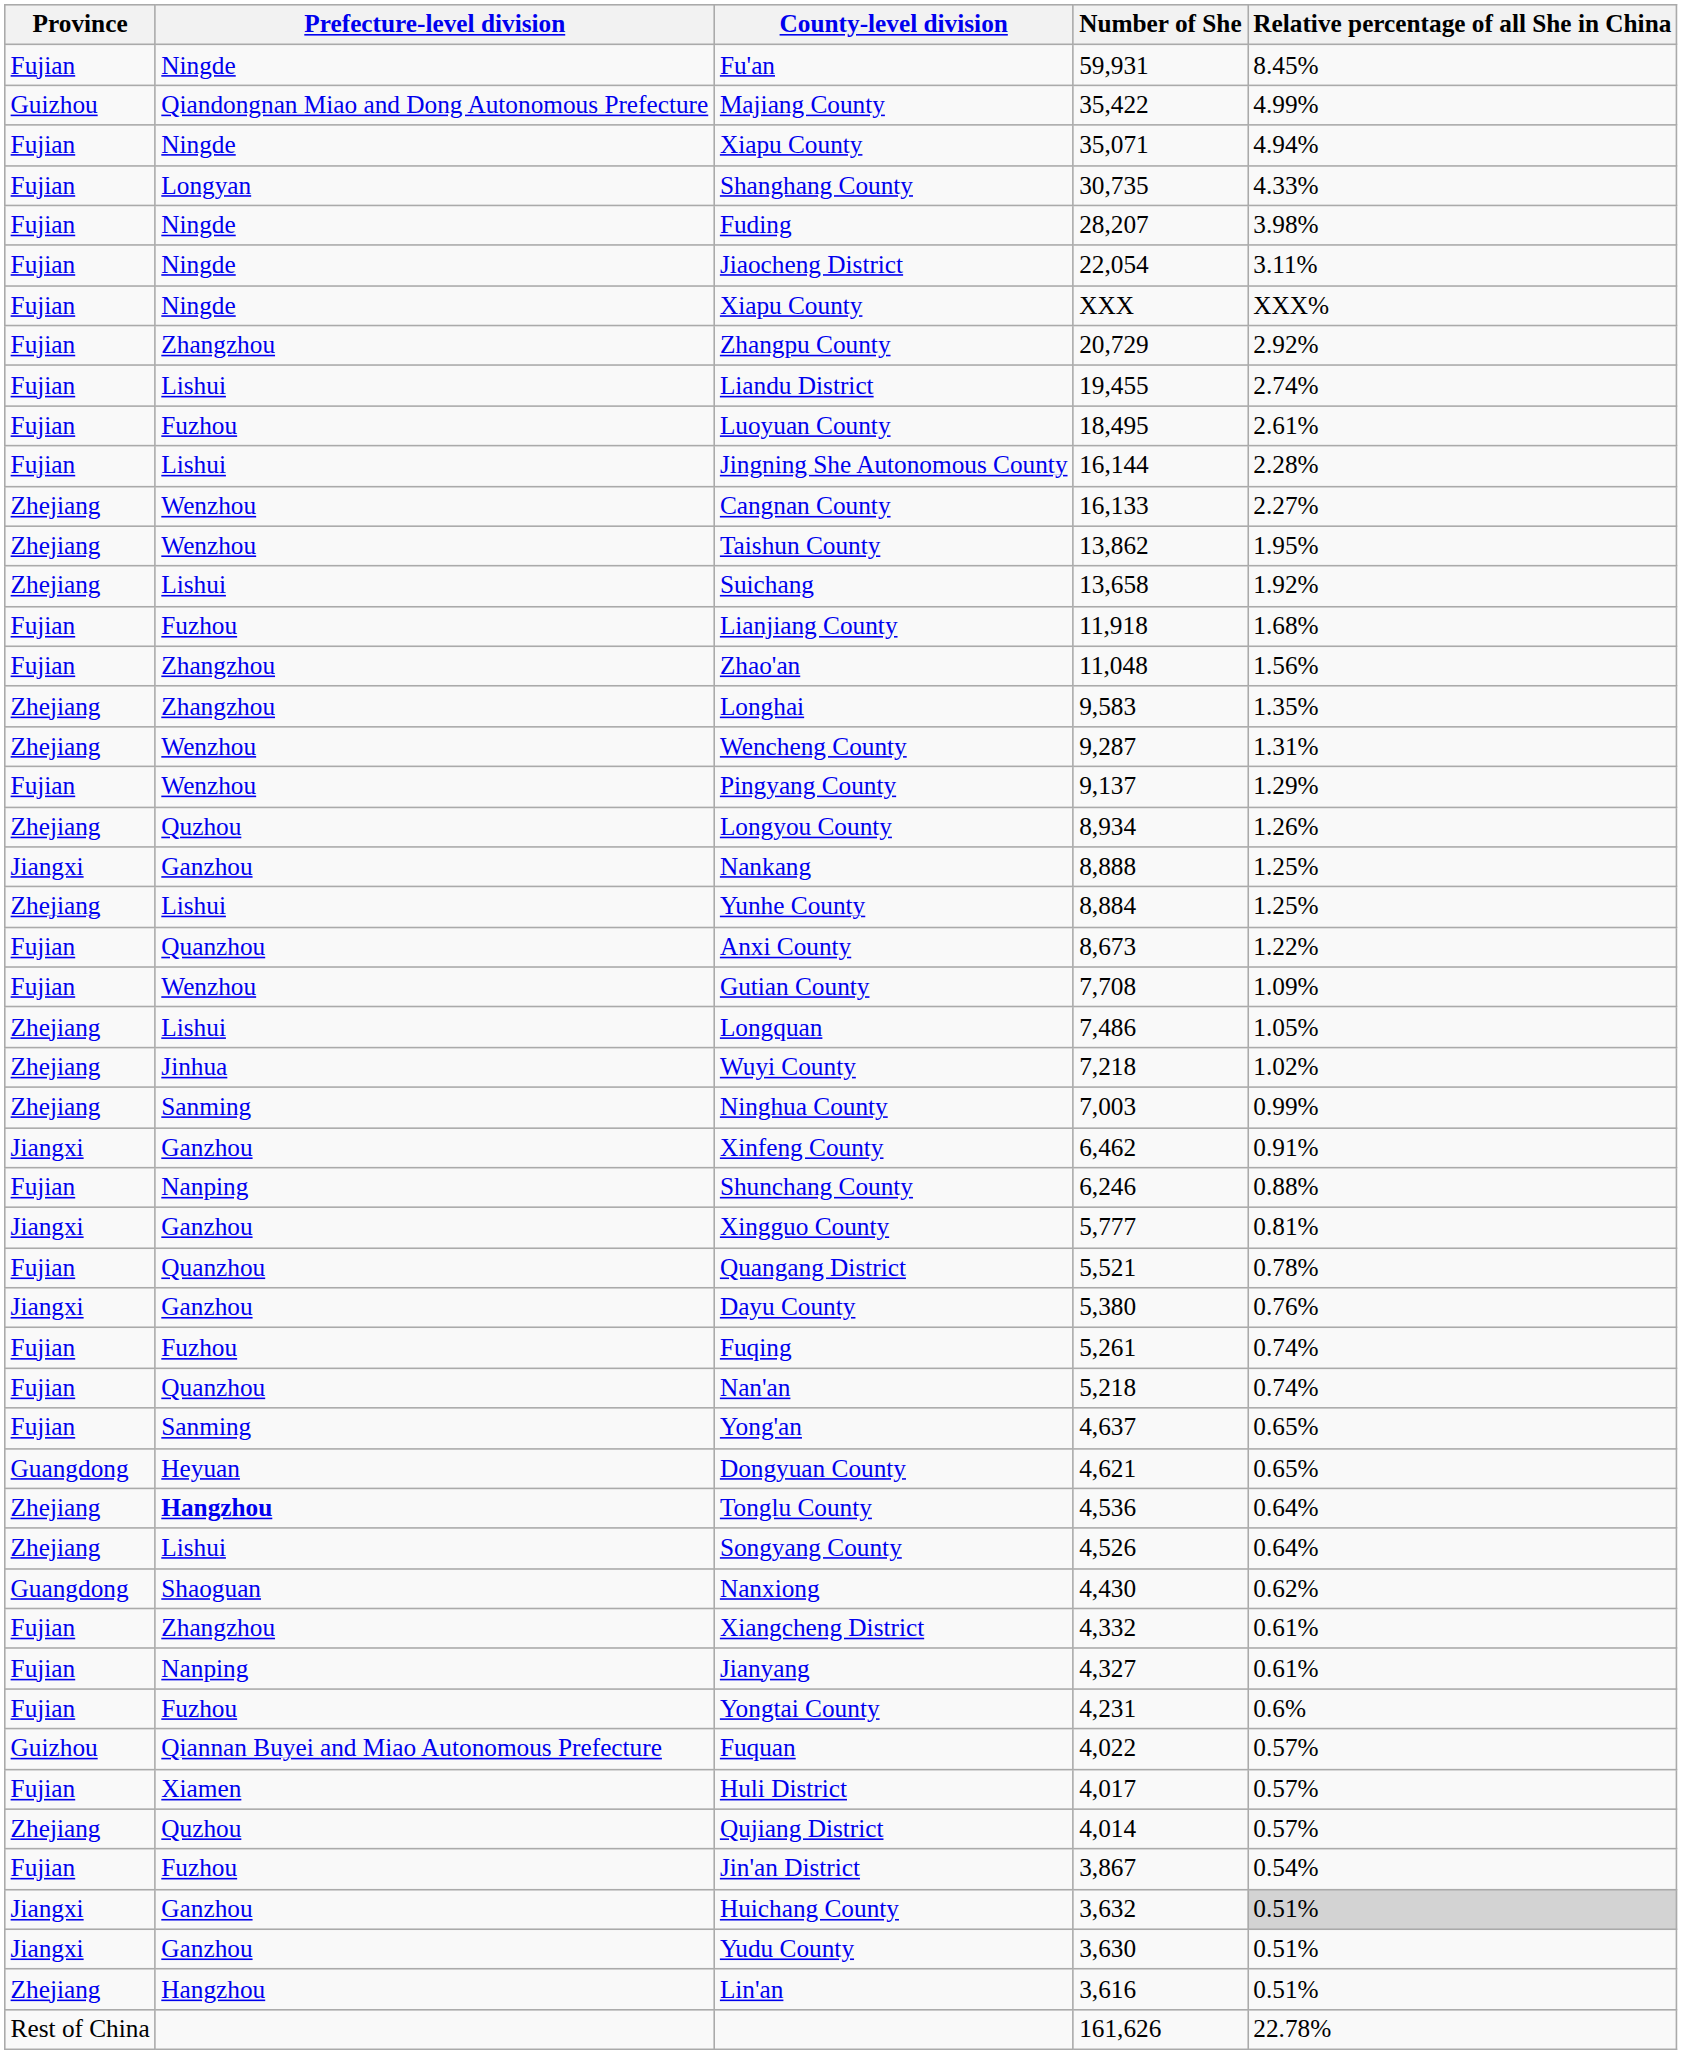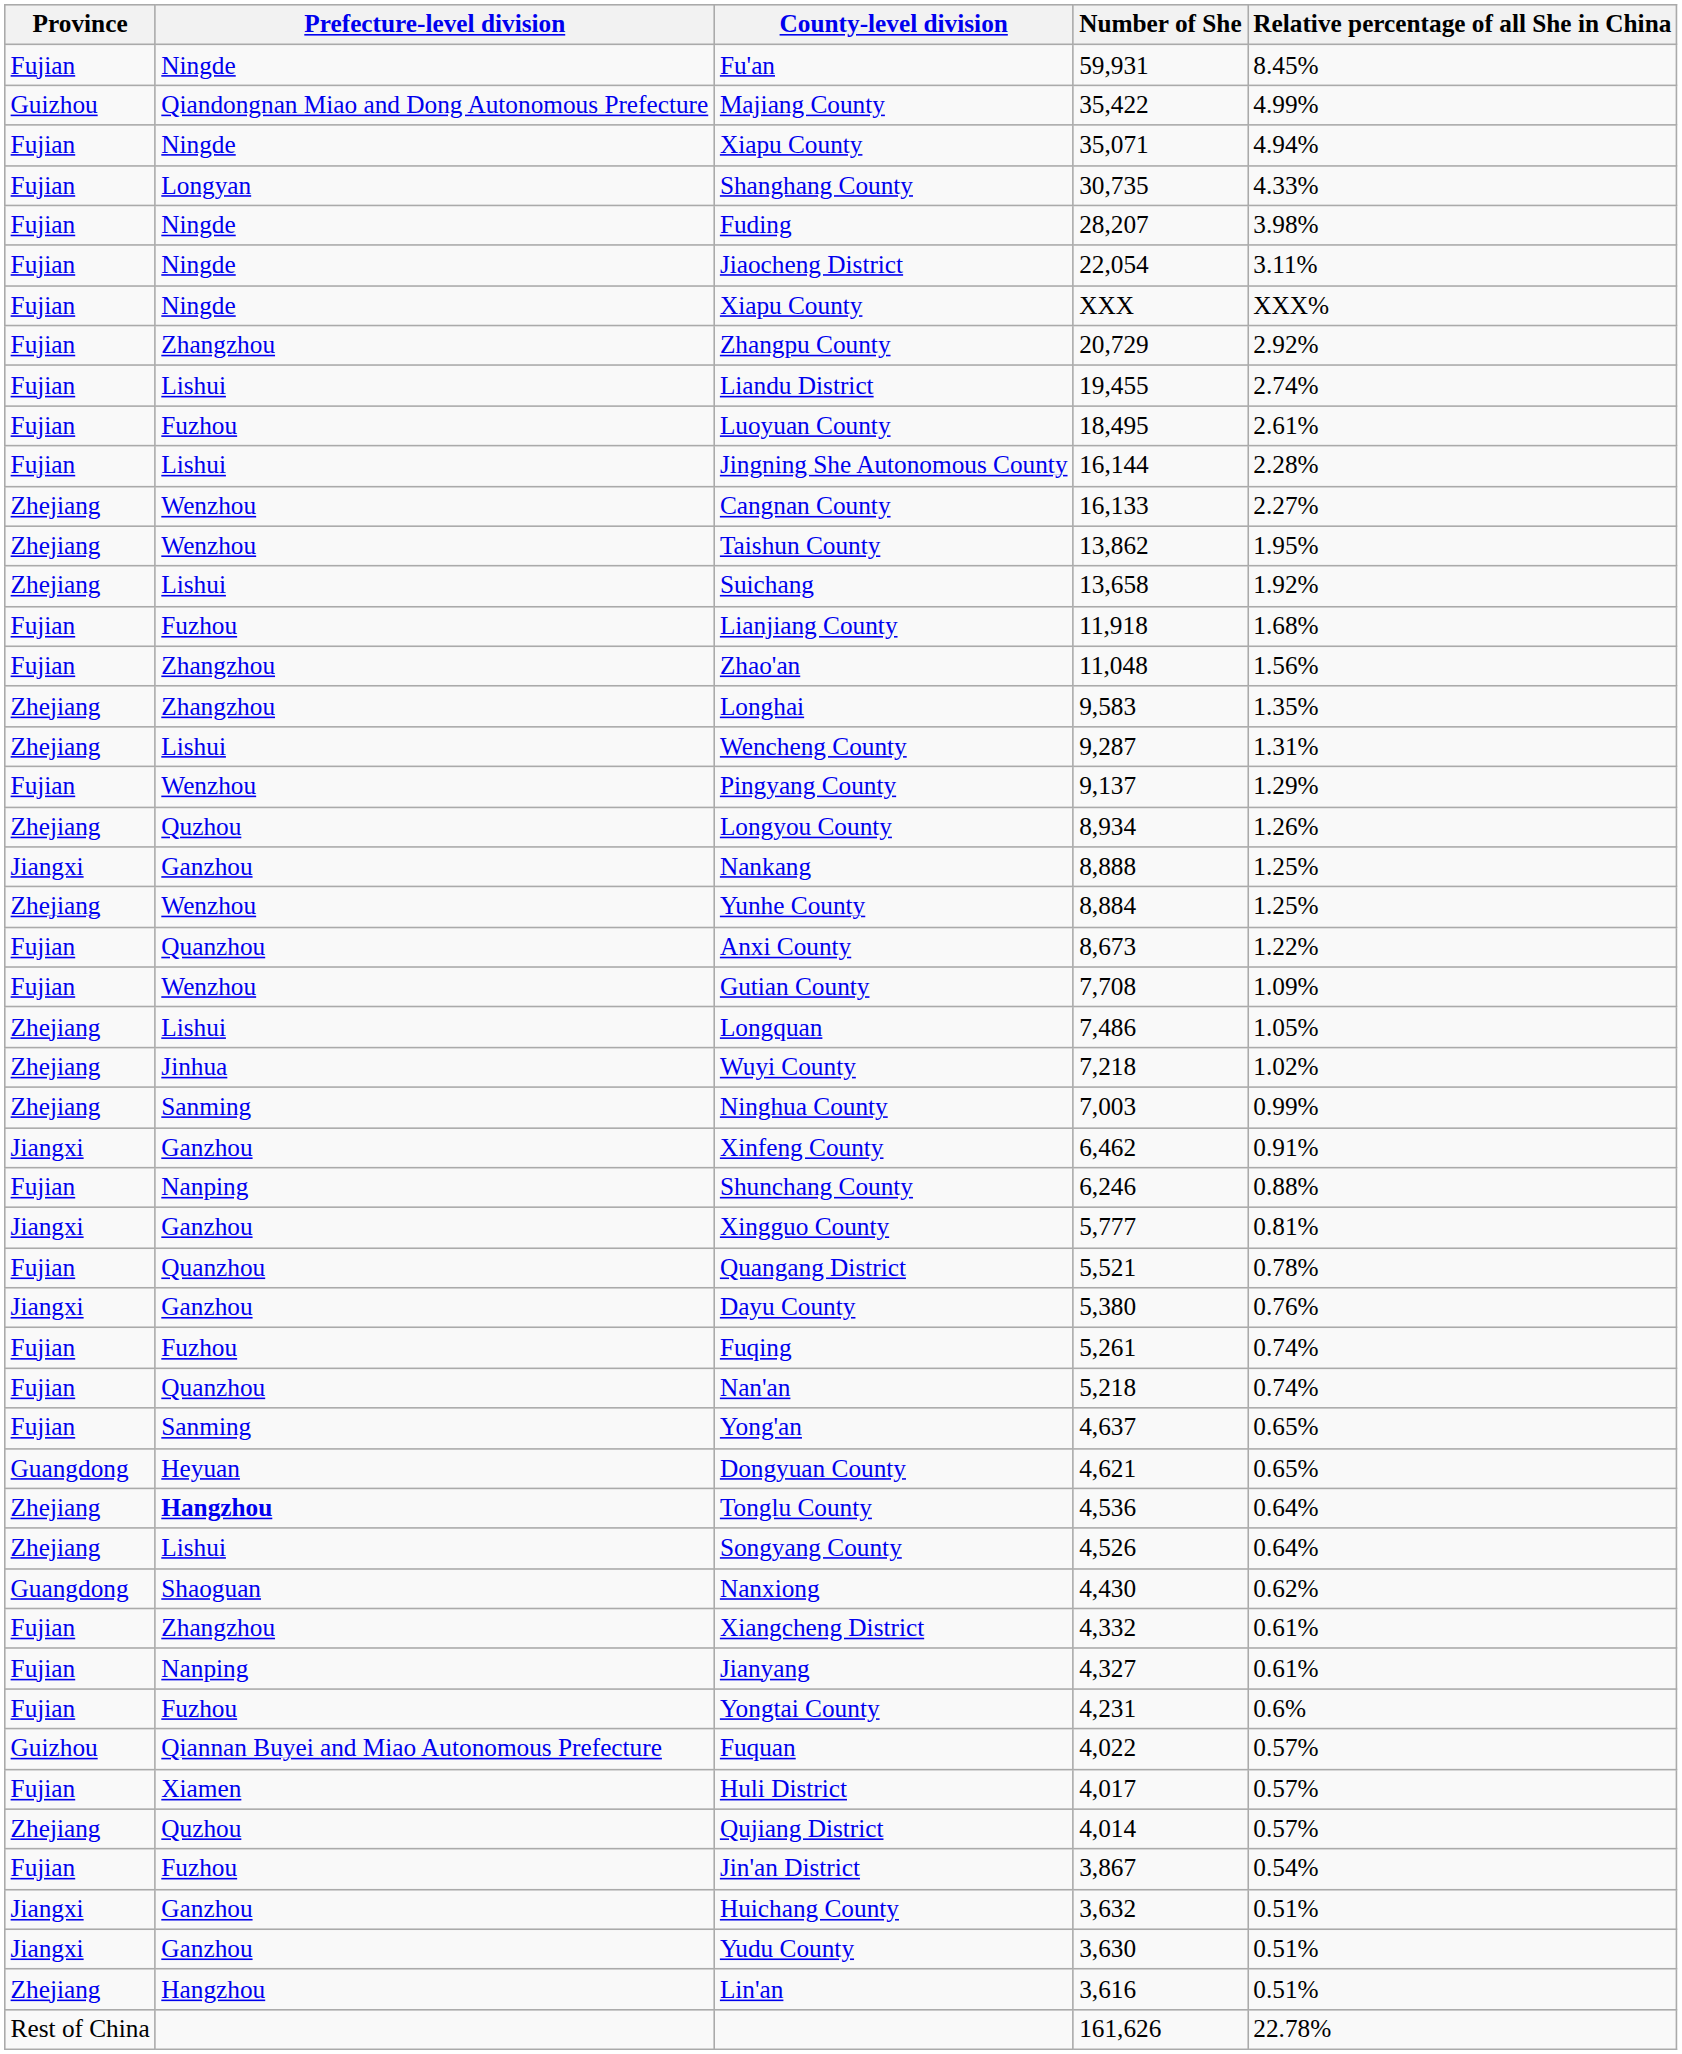 <table class="wikitable">
 <tr>
 <th>Province</th>
 <th><a href='#'>Prefecture-level division</a></th>
 <th><a href='#'>County-level division</a></th>
 <th>Number of She</th>
 <th>Relative percentage of all She in China</th>
 </tr>
 <tr>
 <td><a href='#'>Fujian</a></td>
 <td><a href='#'>Ningde</a></td>
 <td><a href='#'>Fu'an</a></td>
 <td>59,931</td>
 <td>8.45%</td>
 </tr>
 <tr>
 <td><a href='#'>Guizhou</a></td>
 <td><a href='#'>Qiandongnan Miao and Dong Autonomous Prefecture</a></td>
 <td><a href='#'>Majiang County</a></td>
 <td>35,422</td>
 <td>4.99%</td>
 </tr>
 <tr>
 <td><a href='#'>Fujian</a></td>
 <td><a href='#'>Ningde</a></td>
 <td><a href='#'>Xiapu County</a></td>
 <td>35,071</td>
 <td>4.94%</td>
 </tr>
 <tr>
 <td><a href='#'>Fujian</a></td>
 <td><a href='#'>Longyan</a></td>
 <td><a href='#'>Shanghang County</a></td>
 <td>30,735</td>
 <td>4.33%</td>
 </tr>
 <tr>
 <td><a href='#'>Fujian</a></td>
 <td><a href='#'>Ningde</a></td>
 <td><a href='#'>Fuding</a></td>
 <td>28,207</td>
 <td>3.98%</td>
 </tr>
 <tr>
 <td><a href='#'>Fujian</a></td>
 <td><a href='#'>Ningde</a></td>
 <td><a href='#'>Jiaocheng District</a></td>
 <td>22,054</td>
 <td>3.11%</td>
 </tr>
 <tr>
 <td><a href='#'>Fujian</a></td>
 <td><a href='#'>Ningde</a></td>
 <td><a href='#'>Xiapu County</a></td>
 <td>XXX</td>
 <td>XXX%</td>
 </tr>
 <tr>
 <td><a href='#'>Fujian</a></td>
 <td><a href='#'>Zhangzhou</a></td>
 <td><a href='#'>Zhangpu County</a></td>
 <td>20,729</td>
 <td>2.92%</td>
 </tr>
 <tr>
 <td><a href='#'>Fujian</a></td>
 <td><a href='#'>Lishui</a></td>
 <td><a href='#'>Liandu District</a></td>
 <td>19,455</td>
 <td>2.74%</td>
 </tr>
 <tr>
 <td><a href='#'>Fujian</a></td>
 <td><a href='#'>Fuzhou</a></td>
 <td><a href='#'>Luoyuan County</a></td>
 <td>18,495</td>
 <td>2.61%</td>
 </tr>
 <tr>
 <td><a href='#'>Fujian</a></td>
 <td><a href='#'>Lishui</a></td>
 <td><a href='#'>Jingning She Autonomous County</a></td>
 <td>16,144</td>
 <td>2.28%</td>
 </tr>
 <tr>
 <td><a href='#'>Zhejiang</a></td>
 <td><a href='#'>Wenzhou</a></td>
 <td><a href='#'>Cangnan County</a></td>
 <td>16,133</td>
 <td>2.27%</td>
 </tr>
 <tr>
 <td><a href='#'>Zhejiang</a></td>
 <td><a href='#'>Wenzhou</a></td>
 <td><a href='#'>Taishun County</a></td>
 <td>13,862</td>
 <td>1.95%</td>
 </tr>
 <tr>
 <td><a href='#'>Zhejiang</a></td>
 <td><a href='#'>Lishui</a></td>
 <td><a href='#'>Suichang</a></td>
 <td>13,658</td>
 <td>1.92%</td>
 </tr>
 <tr>
 <td><a href='#'>Fujian</a></td>
 <td><a href='#'>Fuzhou</a></td>
 <td><a href='#'>Lianjiang County</a></td>
 <td>11,918</td>
 <td>1.68%</td>
 </tr>
 <tr>
 <td><a href='#'>Fujian</a></td>
 <td><a href='#'>Zhangzhou</a></td>
 <td><a href='#'>Zhao'an</a></td>
 <td>11,048</td>
 <td>1.56%</td>
 </tr>
 <tr>
 <td><a href='#'>Zhejiang</a></td>
 <td><a href='#'>Zhangzhou</a></td>
 <td><a href='#'>Longhai</a></td>
 <td>9,583</td>
 <td>1.35%</td>
 </tr>
 <tr>
 <td><a href='#'>Zhejiang</a></td>
-<td><a href='#'>Wenzhou</a></td>
+<td><a href='#'>Lishui</a></td>
 <td><a href='#'>Wencheng County</a></td>
 <td>9,287</td>
 <td>1.31%</td>
 </tr>
 <tr>
 <td><a href='#'>Fujian</a></td>
 <td><a href='#'>Wenzhou</a></td>
 <td><a href='#'>Pingyang County</a></td>
 <td>9,137</td>
 <td>1.29%</td>
 </tr>
 <tr>
 <td><a href='#'>Zhejiang</a></td>
 <td><a href='#'>Quzhou</a></td>
 <td><a href='#'>Longyou County</a></td>
 <td>8,934</td>
 <td>1.26%</td>
 </tr>
 <tr>
 <td><a href='#'>Jiangxi</a></td>
 <td><a href='#'>Ganzhou</a></td>
 <td><a href='#'>Nankang</a></td>
 <td>8,888</td>
 <td>1.25%</td>
 </tr>
 <tr>
 <td><a href='#'>Zhejiang</a></td>
-<td><a href='#'>Lishui</a></td>
+<td><a href='#'>Wenzhou</a></td>
 <td><a href='#'>Yunhe County</a></td>
 <td>8,884</td>
 <td>1.25%</td>
 </tr>
 <tr>
 <td><a href='#'>Fujian</a></td>
 <td><a href='#'>Quanzhou</a></td>
 <td><a href='#'>Anxi County</a></td>
 <td>8,673</td>
 <td>1.22%</td>
 </tr>
 <tr>
 <td><a href='#'>Fujian</a></td>
 <td><a href='#'>Wenzhou</a></td>
 <td><a href='#'>Gutian County</a></td>
 <td>7,708</td>
 <td>1.09%</td>
 </tr>
 <tr>
 <td><a href='#'>Zhejiang</a></td>
 <td><a href='#'>Lishui</a></td>
 <td><a href='#'>Longquan</a></td>
 <td>7,486</td>
 <td>1.05%</td>
 </tr>
 <tr>
 <td><a href='#'>Zhejiang</a></td>
 <td><a href='#'>Jinhua</a></td>
 <td><a href='#'>Wuyi County</a></td>
 <td>7,218</td>
 <td>1.02%</td>
 </tr>
 <tr>
 <td><a href='#'>Zhejiang</a></td>
 <td><a href='#'>Sanming</a></td>
 <td><a href='#'>Ninghua County</a></td>
 <td>7,003</td>
 <td>0.99%</td>
 </tr>
 <tr>
 <td><a href='#'>Jiangxi</a></td>
 <td><a href='#'>Ganzhou</a></td>
 <td><a href='#'>Xinfeng County</a></td>
 <td>6,462</td>
 <td>0.91%</td>
 </tr>
 <tr>
 <td><a href='#'>Fujian</a></td>
 <td><a href='#'>Nanping</a></td>
 <td><a href='#'>Shunchang County</a></td>
 <td>6,246</td>
 <td>0.88%</td>
 </tr>
 <tr>
 <td><a href='#'>Jiangxi</a></td>
 <td><a href='#'>Ganzhou</a></td>
 <td><a href='#'>Xingguo County</a></td>
 <td>5,777</td>
 <td>0.81%</td>
 </tr>
 <tr>
 <td><a href='#'>Fujian</a></td>
 <td><a href='#'>Quanzhou</a></td>
 <td><a href='#'>Quangang District</a></td>
 <td>5,521</td>
 <td>0.78%</td>
 </tr>
 <tr>
 <td><a href='#'>Jiangxi</a></td>
 <td><a href='#'>Ganzhou</a></td>
 <td><a href='#'>Dayu County</a></td>
 <td>5,380</td>
 <td>0.76%</td>
 </tr>
 <tr>
 <td><a href='#'>Fujian</a></td>
 <td><a href='#'>Fuzhou</a></td>
 <td><a href='#'>Fuqing</a></td>
 <td>5,261</td>
 <td>0.74%</td>
 </tr>
 <tr>
 <td><a href='#'>Fujian</a></td>
 <td><a href='#'>Quanzhou</a></td>
 <td><a href='#'>Nan'an</a></td>
 <td>5,218</td>
 <td>0.74%</td>
 </tr>
 <tr>
 <td><a href='#'>Fujian</a></td>
 <td><a href='#'>Sanming</a></td>
 <td><a href='#'>Yong'an</a></td>
 <td>4,637</td>
 <td>0.65%</td>
 </tr>
 <tr>
 <td><a href='#'>Guangdong</a></td>
 <td><a href='#'>Heyuan</a></td>
 <td><a href='#'>Dongyuan County</a></td>
 <td>4,621</td>
 <td>0.65%</td>
 </tr>
 <tr>
 <td><a href='#'>Zhejiang</a></td>
 <td><strong><a href='#'>Hangzhou</a></strong></td>
 <td><a href='#'>Tonglu County</a></td>
 <td>4,536</td>
 <td>0.64%</td>
 </tr>
 <tr>
 <td><a href='#'>Zhejiang</a></td>
 <td><a href='#'>Lishui</a></td>
 <td><a href='#'>Songyang County</a></td>
 <td>4,526</td>
 <td>0.64%</td>
 </tr>
 <tr>
 <td><a href='#'>Guangdong</a></td>
 <td><a href='#'>Shaoguan</a></td>
 <td><a href='#'>Nanxiong</a></td>
 <td>4,430</td>
 <td>0.62%</td>
 </tr>
 <tr>
 <td><a href='#'>Fujian</a></td>
 <td><a href='#'>Zhangzhou</a></td>
 <td><a href='#'>Xiangcheng District</a></td>
 <td>4,332</td>
 <td>0.61%</td>
 </tr>
 <tr>
 <td><a href='#'>Fujian</a></td>
 <td><a href='#'>Nanping</a></td>
 <td><a href='#'>Jianyang</a></td>
 <td>4,327</td>
 <td>0.61%</td>
 </tr>
 <tr>
 <td><a href='#'>Fujian</a></td>
 <td><a href='#'>Fuzhou</a></td>
 <td><a href='#'>Yongtai County</a></td>
 <td>4,231</td>
 <td>0.6%</td>
 </tr>
 <tr>
 <td><a href='#'>Guizhou</a></td>
 <td><a href='#'>Qiannan Buyei and Miao Autonomous Prefecture</a></td>
 <td><a href='#'>Fuquan</a></td>
 <td>4,022</td>
 <td>0.57%</td>
 </tr>
 <tr>
 <td><a href='#'>Fujian</a></td>
 <td><a href='#'>Xiamen</a></td>
 <td><a href='#'>Huli District</a></td>
 <td>4,017</td>
 <td>0.57%</td>
 </tr>
 <tr>
 <td><a href='#'>Zhejiang</a></td>
 <td><a href='#'>Quzhou</a></td>
 <td><a href='#'>Qujiang District</a></td>
 <td>4,014</td>
 <td>0.57%</td>
 </tr>
 <tr>
 <td><a href='#'>Fujian</a></td>
 <td><a href='#'>Fuzhou</a></td>
 <td><a href='#'>Jin'an District</a></td>
 <td>3,867</td>
 <td>0.54%</td>
 </tr>
 <tr>
 <td><a href='#'>Jiangxi</a></td>
 <td><a href='#'>Ganzhou</a></td>
 <td><a href='#'>Huichang County</a></td>
 <td>3,632</td>
-<td style="background: lightgrey;">0.51%</td>
+<td>0.51%</td>
 </tr>
 <tr>
 <td><a href='#'>Jiangxi</a></td>
 <td><a href='#'>Ganzhou</a></td>
 <td><a href='#'>Yudu County</a></td>
 <td>3,630</td>
 <td>0.51%</td>
 </tr>
 <tr>
 <td><a href='#'>Zhejiang</a></td>
 <td><a href='#'>Hangzhou</a></td>
 <td><a href='#'>Lin'an</a></td>
 <td>3,616</td>
 <td>0.51%</td>
 </tr>
 <tr>
 <td>Rest of China</td>
 <td></td>
 <td></td>
 <td>161,626</td>
 <td>22.78%</td>
 </tr>
 </table>
